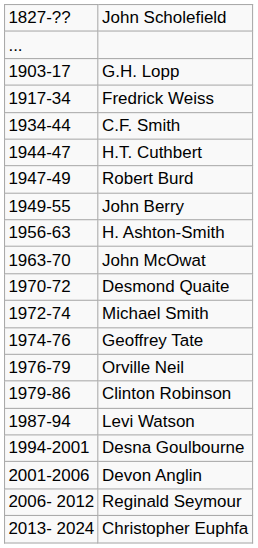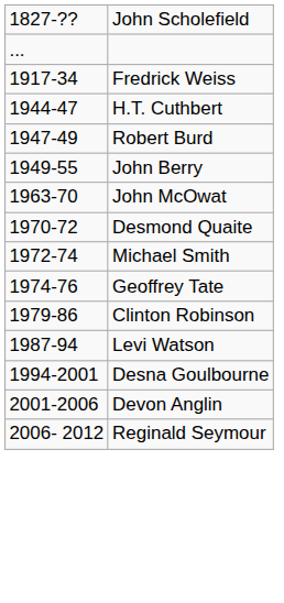 <table class="wikitable">
 <tr>
 <td>1827-??</td>
 <td>John Scholefield</td>
 </tr>
 <tr>
 <td>...</td>
 <td></td>
 </tr>
 <tr>
-<td>1903-17</td>
-<td>G.H. Lopp</td>
-</tr>
-<tr>
 <td>1917-34</td>
 <td>Fredrick Weiss</td>
-</tr>
-<tr>
-<td>1934-44</td>
-<td>C.F. Smith</td>
 </tr>
 <tr>
 <td>1944-47</td>
 <td>H.T. Cuthbert</td>
 </tr>
 <tr>
 <td>1947-49</td>
 <td>Robert Burd</td>
 </tr>
 <tr>
 <td>1949-55</td>
 <td>John Berry</td>
-</tr>
-<tr>
-<td>1956-63</td>
-<td>H. Ashton-Smith</td>
 </tr>
 <tr>
 <td>1963-70</td>
 <td>John McOwat</td>
 </tr>
 <tr>
 <td>1970-72</td>
 <td>Desmond Quaite</td>
 </tr>
 <tr>
 <td>1972-74</td>
 <td>Michael Smith</td>
 </tr>
 <tr>
 <td>1974-76</td>
 <td>Geoffrey Tate</td>
-</tr>
-<tr>
-<td>1976-79</td>
-<td>Orville Neil</td>
 </tr>
 <tr>
 <td>1979-86</td>
 <td>Clinton Robinson</td>
 </tr>
 <tr>
 <td>1987-94</td>
 <td>Levi Watson</td>
 </tr>
 <tr>
 <td>1994-2001</td>
 <td>Desna Goulbourne</td>
 </tr>
 <tr>
 <td>2001-2006</td>
 <td>Devon Anglin</td>
 </tr>
 <tr>
 <td>2006- 2012</td>
 <td>Reginald Seymour</td>
 </tr>
-<tr>
-<td>2013- 2024</td>
-<td>Christopher Euphfa</td>
-</tr>
 </table>
